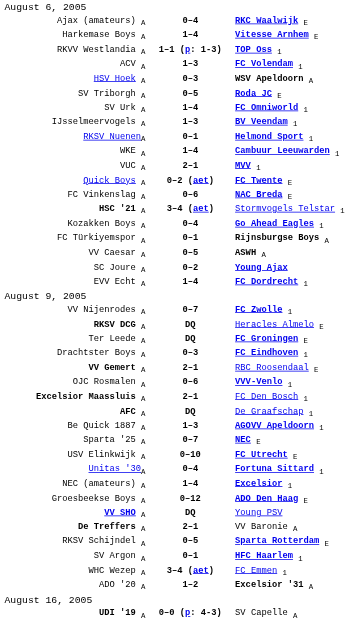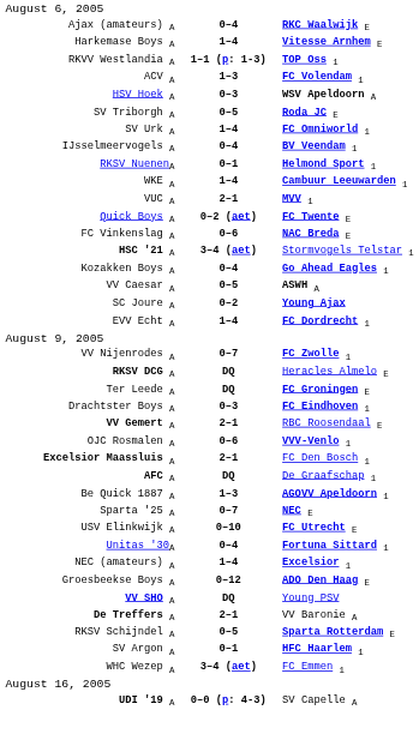 <table width=80% cellspacing=1>
 <tr>
 <th width=23%></th>
 <th width=14%></th>
 <th width=23%></th>
 </tr>
 <tr>
 <td>August 6, 2005</td>
 </tr>
 <tr style=font-size:90% valign="top" style="background:#ccffcc;">
 <td align=right>Ajax (amateurs) <sub>A</sub></td>
 <td align=center><strong>0–4</strong></td>
 <td><strong><a href='#'>RKC Waalwijk</a></strong> <sub>E</sub></td>
 </tr>
 <tr style=font-size:90% valign="top" style="background:#F7F6A8;">
 <td align=right>Harkemase Boys <sub>A</sub></td>
 <td align=center><strong>1–4</strong></td>
 <td><strong><a href='#'>Vitesse Arnhem</a></strong> <sub>E</sub></td>
 </tr>
 <tr style=font-size:90% valign="top" style="background:#ccffcc;">
 <td align=right>RKVV Westlandia <sub>A</sub></td>
 <td align=center><strong>1–1 (<a href='#'>p</a>: 1-3)</strong></td>
 <td><strong><a href='#'>TOP Oss</a></strong> <sub>1</sub></td>
 </tr>
 <tr style=font-size:90% valign="top" style="background:#F7F6A8;">
 <td align=right>ACV <sub>A</sub></td>
 <td align=center><strong>1–3</strong></td>
 <td><strong><a href='#'>FC Volendam</a></strong> <sub>1</sub></td>
 </tr>
 <tr style=font-size:90% valign="top" style="background:#ccffcc;">
 <td align=right><a href='#'>HSV Hoek</a> <sub>A</sub></td>
 <td align=center><strong>0–3</strong></td>
 <td><strong>WSV Apeldoorn</strong> <sub>A</sub></td>
 </tr>
 <tr style=font-size:90% valign="top" style="background:#F7F6A8;">
 <td align=right>SV Triborgh <sub>A</sub></td>
 <td align=center><strong>0–5</strong></td>
 <td><strong><a href='#'>Roda JC</a></strong> <sub>E</sub></td>
 </tr>
 <tr style=font-size:90% valign="top" style="background:#ccffcc;">
 <td align=right>SV Urk <sub>A</sub></td>
 <td align=center><strong>1–4</strong></td>
 <td><strong><a href='#'>FC Omniworld</a></strong> <sub>1</sub></td>
 </tr>
 <tr style=font-size:90% valign="top" style="background:#F7F6A8;">
 <td align=right>IJsselmeervogels <sub>A</sub></td>
-<td align=center><strong>1–3</strong></td>
+<td align=center><strong>0–4</strong></td>
 <td><strong><a href='#'>BV Veendam</a></strong> <sub>1</sub></td>
 </tr>
 <tr style=font-size:90% valign="top" style="background:#ccffcc;">
 <td align=right><a href='#'>RKSV Nuenen</a><sub>A</sub></td>
 <td align=center><strong>0–1</strong></td>
 <td><strong><a href='#'>Helmond Sport</a></strong> <sub>1</sub></td>
 </tr>
 <tr style=font-size:90% valign="top" style="background:#F7F6A8;">
 <td align=right>WKE <sub>A</sub></td>
 <td align=center><strong>1–4</strong></td>
 <td><strong><a href='#'>Cambuur Leeuwarden</a></strong> <sub>1</sub></td>
 </tr>
 <tr style=font-size:90% valign="top" style="background:#ccffcc;">
 <td align=right>VUC <sub>A</sub></td>
 <td align=center><strong>2–1</strong></td>
 <td><strong><a href='#'>MVV</a></strong> <sub>1</sub></td>
 </tr>
 <tr style=font-size:90% valign="top" style="background:#F7F6A8;">
 <td align=right><a href='#'>Quick Boys</a> <sub>A</sub></td>
 <td align=center><strong>0–2 (<a href='#'>aet</a>)</strong></td>
 <td><strong><a href='#'>FC Twente</a></strong> <sub>E</sub></td>
 </tr>
 <tr style=font-size:90% valign="top" style="background:#ccffcc;">
 <td align=right>FC Vinkenslag <sub>A</sub></td>
 <td align=center><strong>0–6</strong></td>
 <td><strong><a href='#'>NAC Breda</a></strong> <sub>E</sub></td>
 </tr>
 <tr style=font-size:90% valign="top" style="background:#F7F6A8;">
 <td align=right><strong>HSC '21</strong> <sub>A</sub></td>
 <td align=center><strong>3–4 (<a href='#'>aet</a>)</strong></td>
 <td><a href='#'>Stormvogels Telstar</a> <sub>1</sub></td>
 </tr>
 <tr style=font-size:90% valign="top" style="background:#ccffcc;">
 <td align=right>Kozakken Boys <sub>A</sub></td>
 <td align=center><strong>0–4</strong></td>
 <td><strong><a href='#'>Go Ahead Eagles</a></strong> <sub>1</sub></td>
-</tr>
-<tr style=font-size:90% valign="top" style="background:#F7F6A8;">
-<td align=right>FC Türkiyemspor <sub>A</sub></td>
-<td align=center><strong>0–1</strong></td>
-<td><strong>Rijnsburgse Boys</strong> <sub>A</sub></td>
 </tr>
 <tr style=font-size:90% valign="top" style="background:#ccffcc;">
 <td align=right>VV Caesar <sub>A</sub></td>
 <td align=center><strong>0–5</strong></td>
 <td><strong>ASWH</strong> <sub>A</sub></td>
 </tr>
 <tr style=font-size:90% valign="top" style="background:#F7F6A8;">
 <td align=right>SC Joure <sub>A</sub></td>
 <td align=center><strong>0–2</strong></td>
 <td><strong><a href='#'>Young Ajax</a></strong></td>
 </tr>
 <tr style=font-size:90% valign="top" style="background:#ccffcc;">
 <td align=right>EVV Echt <sub>A</sub></td>
 <td align=center><strong>1–4</strong></td>
 <td><strong><a href='#'>FC Dordrecht</a></strong> <sub>1</sub></td>
 </tr>
 <tr>
 <td>August 9, 2005</td>
 </tr>
 <tr style=font-size:90% valign="top" style="background:#ccffcc;">
 <td align=right>VV Nijenrodes <sub>A</sub></td>
 <td align=center><strong>0–7</strong></td>
 <td><strong><a href='#'>FC Zwolle</a></strong> <sub>1</sub></td>
 </tr>
 <tr style=font-size:90% valign="top" style="background:#F7F6A8;">
 <td align=right><strong>RKSV DCG</strong> <sub>A</sub></td>
 <td align=center><strong>DQ</strong></td>
 <td><a href='#'>Heracles Almelo</a> <sub>E</sub> </td>
 </tr>
 <tr style=font-size:90% valign="top" style="background:#ccffcc;">
 <td align=right>Ter Leede <sub>A</sub></td>
 <td align=center><strong>DQ</strong></td>
 <td><strong><a href='#'>FC Groningen</a></strong> <sub>E</sub></td>
 </tr>
 <tr style=font-size:90% valign="top" style="background:#F7F6A8;">
 <td align=right>Drachtster Boys <sub>A</sub></td>
 <td align=center><strong>0–3</strong></td>
 <td><strong><a href='#'>FC Eindhoven</a></strong> <sub>1</sub></td>
 </tr>
 <tr style=font-size:90% valign="top" style="background:#ccffcc;">
 <td align=right><strong>VV Gemert</strong> <sub>A</sub></td>
 <td align=center><strong>2–1</strong></td>
 <td><a href='#'>RBC Roosendaal</a> <sub>E</sub></td>
 </tr>
 <tr style=font-size:90% valign="top" style="background:#F7F6A8;">
 <td align=right>OJC Rosmalen <sub>A</sub></td>
 <td align=center><strong>0–6</strong></td>
 <td><strong><a href='#'>VVV-Venlo</a></strong> <sub>1</sub></td>
 </tr>
 <tr style=font-size:90% valign="top" style="background:#ccffcc;">
 <td align=right><strong>Excelsior Maassluis</strong> <sub>A</sub></td>
 <td align=center><strong>2–1</strong></td>
 <td><a href='#'>FC Den Bosch</a> <sub>1</sub></td>
 </tr>
 <tr style=font-size:90% valign="top" style="background:#F7F6A8;">
 <td align=right><strong>AFC</strong> <sub>A</sub></td>
 <td align=center><strong>DQ</strong></td>
 <td><a href='#'>De Graafschap</a> <sub>1</sub> </td>
 </tr>
 <tr style=font-size:90% valign="top" style="background:#ccffcc;">
 <td align=right>Be Quick 1887 <sub>A</sub></td>
 <td align=center><strong>1–3</strong></td>
 <td><strong><a href='#'>AGOVV Apeldoorn</a></strong> <sub>1</sub></td>
 </tr>
 <tr style=font-size:90% valign="top" style="background:#F7F6A8;">
 <td align=right>Sparta '25 <sub>A</sub></td>
 <td align=center><strong>0–7</strong></td>
 <td><strong><a href='#'>NEC</a></strong> <sub>E</sub></td>
 </tr>
 <tr style=font-size:90% valign="top" style="background:#ccffcc;">
 <td align=right>USV Elinkwijk <sub>A</sub></td>
 <td align=center><strong>0–10</strong></td>
 <td><strong><a href='#'>FC Utrecht</a></strong> <sub>E</sub></td>
 </tr>
 <tr style=font-size:90% valign="top" style="background:#F7F6A8;">
 <td align=right><a href='#'>Unitas '30</a><sub>A</sub></td>
 <td align=center><strong>0–4</strong></td>
 <td><strong><a href='#'>Fortuna Sittard</a></strong> <sub>1</sub></td>
 </tr>
 <tr style=font-size:90% valign="top" style="background:#ccffcc;">
 <td align=right>NEC (amateurs) <sub>A</sub></td>
 <td align=center><strong>1–4</strong></td>
 <td><strong><a href='#'>Excelsior</a></strong> <sub>1</sub></td>
 </tr>
 <tr style=font-size:90% valign="top" style="background:#F7F6A8;">
 <td align=right>Groesbeekse Boys <sub>A</sub></td>
 <td align=center><strong>0–12</strong></td>
 <td><strong><a href='#'>ADO Den Haag</a></strong> <sub>E</sub></td>
 </tr>
 <tr style=font-size:90% valign="top" style="background:#ccffcc;">
 <td align=right><strong><a href='#'>VV SHO</a></strong> <sub>A</sub></td>
 <td align=center><strong>DQ</strong></td>
 <td><a href='#'>Young PSV</a></td>
 </tr>
 <tr style=font-size:90% valign="top" style="background:#F7F6A8;">
 <td align=right><strong>De Treffers</strong> <sub>A</sub></td>
 <td align=center><strong>2–1</strong></td>
 <td>VV Baronie <sub>A</sub></td>
 </tr>
 <tr style=font-size:90% valign="top" style="background:#ccffcc;">
 <td align=right>RKSV Schijndel <sub>A</sub></td>
 <td align=center><strong>0–5</strong></td>
 <td><strong><a href='#'>Sparta Rotterdam</a></strong> <sub>E</sub></td>
 </tr>
 <tr style=font-size:90% valign="top" style="background:#F7F6A8;">
 <td align=right>SV Argon <sub>A</sub></td>
 <td align=center><strong>0–1</strong></td>
 <td><strong><a href='#'>HFC Haarlem</a></strong> <sub>1</sub></td>
 </tr>
 <tr style=font-size:90% valign="top" style="background:#ccffcc;">
 <td align=right>WHC Wezep <sub>A</sub></td>
 <td align=center><strong>3–4 (<a href='#'>aet</a>)</strong></td>
 <td><a href='#'>FC Emmen</a> <sub>1</sub></td>
 </tr>
-<tr style=font-size:90% valign="top" style="background:#F7F6A8;">
-<td align=right>ADO '20 <sub>A</sub></td>
-<td align=center><strong>1–2</strong></td>
-<td><strong>Excelsior '31</strong> <sub>A</sub></td>
-</tr>
 <tr>
 <td>August 16, 2005</td>
 </tr>
 <tr style=font-size:90% valign="top" style="background:#ccffcc;">
 <td align=right><strong>UDI '19</strong> <sub>A</sub></td>
 <td align=center><strong>0–0 (<a href='#'>p</a>: 4-3)</strong></td>
 <td>SV Capelle <sub>A</sub></td>
 </tr>
 <tr>
 </tr>
 </table>
